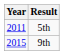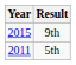 <table class="wikitable" style="text-align:center">
 <tr>
 <th>Year</th>
 <th>Result</th>
 </tr>
 <tr>
+<td><a href='#'>2015</a></td>
+<td>9th</td>
+</tr>
+<tr>
 <td><a href='#'>2011</a></td>
 <td>5th</td>
 </tr>
-<tr>
-<td><a href='#'>2015</a></td>
-<td>9th</td>
-</tr>
 </table>
